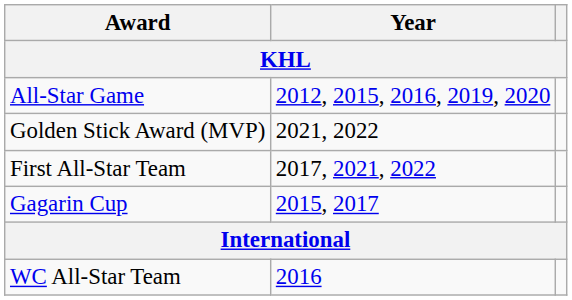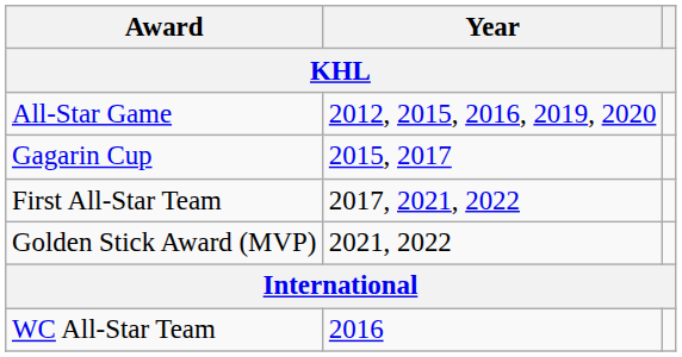 <table class="wikitable">
 <tr>
 <th>Award</th>
 <th>Year</th>
 <th></th>
 </tr>
 <tr>
 <th colspan="3"><a href='#'>KHL</a></th>
 </tr>
 <tr>
 <td><a href='#'>All-Star Game</a></td>
 <td><a href='#'>2012</a>, <a href='#'>2015</a>, <a href='#'>2016</a>, <a href='#'>2019</a>, <a href='#'>2020</a></td>
 <td></td>
 </tr>
 <tr>
-<td>Golden Stick Award (MVP)</td>
-<td>2021, 2022</td>
+<td><a href='#'>Gagarin Cup</a></td>
+<td><a href='#'>2015</a>, <a href='#'>2017</a></td>
 <td></td>
 </tr>
 <tr>
 <td>First All-Star Team</td>
 <td>2017, <a href='#'>2021</a>, <a href='#'>2022</a></td>
 <td></td>
 </tr>
 <tr>
-<td><a href='#'>Gagarin Cup</a></td>
-<td><a href='#'>2015</a>, <a href='#'>2017</a></td>
+<td>Golden Stick Award (MVP)</td>
+<td>2021, 2022</td>
 <td></td>
 </tr>
 <tr>
 <th colspan="3"><a href='#'>International</a></th>
 </tr>
 <tr>
 <td><a href='#'>WC</a> All-Star Team</td>
 <td><a href='#'>2016</a></td>
 <td></td>
 </tr>
 </table>
